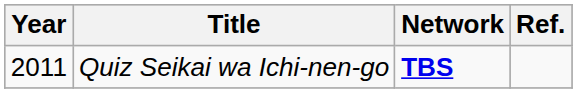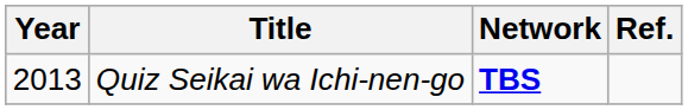 <table class="wikitable">
 <tr>
 <th>Year</th>
 <th>Title</th>
 <th>Network</th>
 <th>Ref.</th>
 </tr>
 <tr>
-<td>2011</td>
+<td>2013</td>
 <td><em>Quiz Seikai wa Ichi-nen-go</em></td>
 <td><strong><a href='#'>TBS</a></strong></td>
 <td></td>
 </tr>
 </table>
